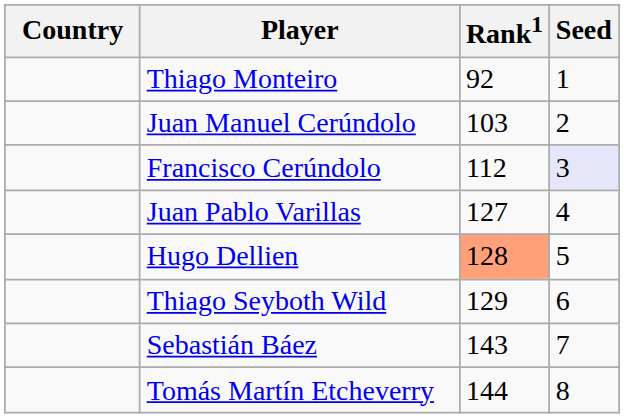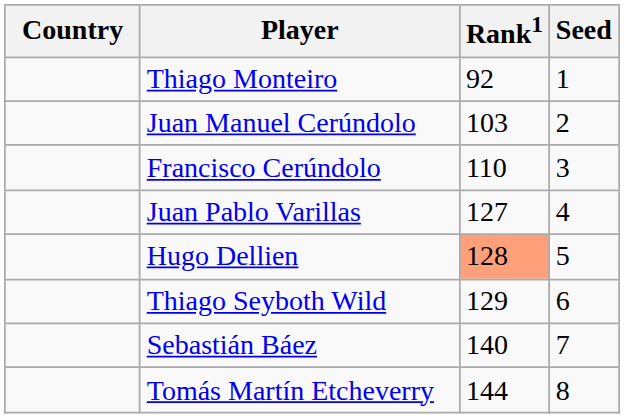 <table class="sortable wikitable">
 <tr>
 <th width="70">Country</th>
 <th width="175">Player</th>
 <th>Rank<sup>1</sup></th>
 <th>Seed</th>
 </tr>
 <tr>
 <td></td>
 <td><a href='#'>Thiago Monteiro</a></td>
 <td>92</td>
 <td>1</td>
 </tr>
 <tr>
 <td></td>
 <td><a href='#'>Juan Manuel Cerúndolo</a></td>
 <td>103</td>
 <td>2</td>
 </tr>
 <tr>
 <td></td>
 <td><a href='#'>Francisco Cerúndolo</a></td>
-<td>112</td>
-<td style="background: lavender;">3</td>
+<td>110</td>
+<td>3</td>
 </tr>
 <tr>
 <td></td>
 <td><a href='#'>Juan Pablo Varillas</a></td>
 <td>127</td>
 <td>4</td>
 </tr>
 <tr>
 <td></td>
 <td><a href='#'>Hugo Dellien</a></td>
 <td style="background: lightsalmon;">128</td>
 <td>5</td>
 </tr>
 <tr>
 <td></td>
 <td><a href='#'>Thiago Seyboth Wild</a></td>
 <td>129</td>
 <td>6</td>
 </tr>
 <tr>
 <td></td>
 <td><a href='#'>Sebastián Báez</a></td>
-<td>143</td>
+<td>140</td>
 <td>7</td>
 </tr>
 <tr>
 <td></td>
 <td><a href='#'>Tomás Martín Etcheverry</a></td>
 <td>144</td>
 <td>8</td>
 </tr>
 </table>
